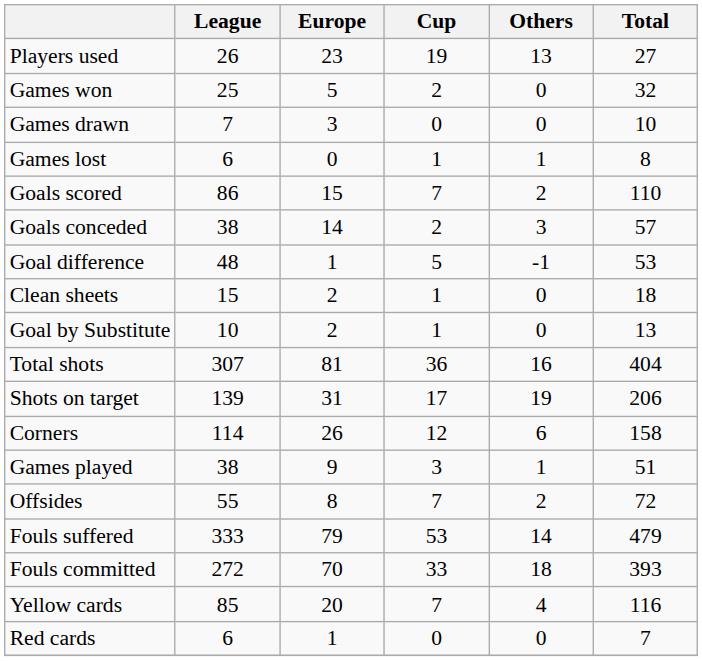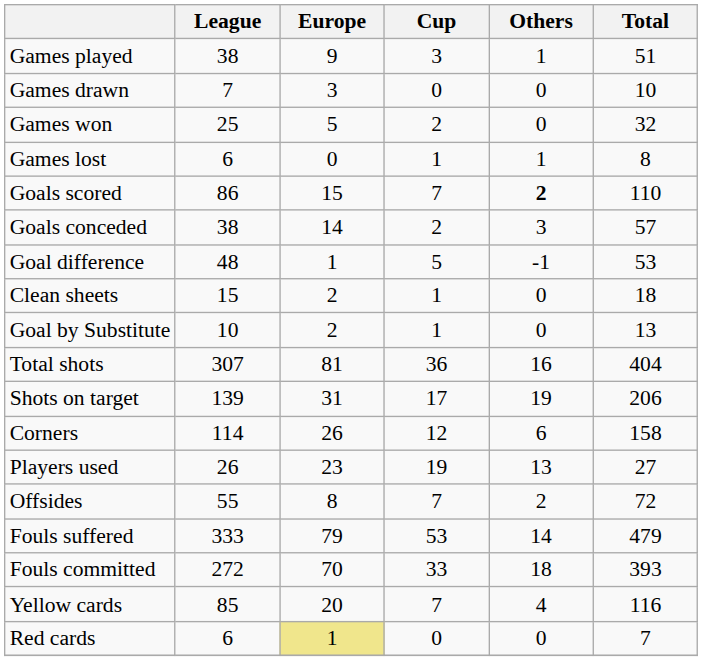 <table class="wikitable" style="text-align:center">
 <tr>
 <th></th>
 <th style="width:70px">League</th>
 <th style="width:70px">Europe</th>
 <th style="width:70px">Cup</th>
 <th style="width:70px">Others</th>
 <th style="width:70px">Total</th>
 </tr>
 <tr>
-<td align="left">Players used</td>
-<td>26</td>
-<td>23</td>
-<td>19</td>
-<td>13</td>
-<td>27</td>
+<td align="left">Games played</td>
+<td>38</td>
+<td>9</td>
+<td>3</td>
+<td>1</td>
+<td>51</td>
+</tr>
+<tr>
+<td align="left">Games drawn</td>
+<td>7</td>
+<td>3</td>
+<td>0</td>
+<td>0</td>
+<td>10</td>
 </tr>
 <tr>
 <td align="left">Games won</td>
 <td>25</td>
 <td>5</td>
 <td>2</td>
 <td>0</td>
 <td>32</td>
-</tr>
-<tr>
-<td align="left">Games drawn</td>
-<td>7</td>
-<td>3</td>
-<td>0</td>
-<td>0</td>
-<td>10</td>
 </tr>
 <tr>
 <td align="left">Games lost</td>
 <td>6</td>
 <td>0</td>
 <td>1</td>
 <td>1</td>
 <td>8</td>
 </tr>
 <tr>
 <td align="left">Goals scored</td>
 <td>86</td>
 <td>15</td>
 <td>7</td>
-<td>2</td>
+<td><strong>2</strong></td>
 <td>110</td>
 </tr>
 <tr>
 <td align="left">Goals conceded</td>
 <td>38</td>
 <td>14</td>
 <td>2</td>
 <td>3</td>
 <td>57</td>
 </tr>
 <tr>
 <td align="left">Goal difference</td>
 <td>48</td>
 <td>1</td>
 <td>5</td>
 <td>-1</td>
 <td>53</td>
 </tr>
 <tr>
 <td align="left">Clean sheets</td>
 <td>15</td>
 <td>2</td>
 <td>1</td>
 <td>0</td>
 <td>18</td>
 </tr>
 <tr>
 <td align="left">Goal by Substitute</td>
 <td>10</td>
 <td>2</td>
 <td>1</td>
 <td>0</td>
 <td>13</td>
 </tr>
 <tr>
 <td align="left">Total shots</td>
 <td>307</td>
 <td>81</td>
 <td>36</td>
 <td>16</td>
 <td>404</td>
 </tr>
 <tr>
 <td align="left">Shots on target</td>
 <td>139</td>
 <td>31</td>
 <td>17</td>
 <td>19</td>
 <td>206</td>
 </tr>
 <tr>
 <td align="left">Corners</td>
 <td>114</td>
 <td>26</td>
 <td>12</td>
 <td>6</td>
 <td>158</td>
 </tr>
 <tr>
-<td align="left">Games played</td>
-<td>38</td>
-<td>9</td>
-<td>3</td>
-<td>1</td>
-<td>51</td>
+<td align="left">Players used</td>
+<td>26</td>
+<td>23</td>
+<td>19</td>
+<td>13</td>
+<td>27</td>
 </tr>
 <tr>
 <td align="left">Offsides</td>
 <td>55</td>
 <td>8</td>
 <td>7</td>
 <td>2</td>
 <td>72</td>
 </tr>
 <tr>
 <td align="left">Fouls suffered</td>
 <td>333</td>
 <td>79</td>
 <td>53</td>
 <td>14</td>
 <td>479</td>
 </tr>
 <tr>
 <td align="left">Fouls committed</td>
 <td>272</td>
 <td>70</td>
 <td>33</td>
 <td>18</td>
 <td>393</td>
 </tr>
 <tr>
 <td align="left">Yellow cards</td>
 <td>85</td>
 <td>20</td>
 <td>7</td>
 <td>4</td>
 <td>116</td>
 </tr>
 <tr>
 <td align="left">Red cards</td>
 <td>6</td>
-<td>1</td>
+<td style="background: khaki;">1</td>
 <td>0</td>
 <td>0</td>
 <td>7</td>
 </tr>
 <tr>
 </tr>
 </table>
